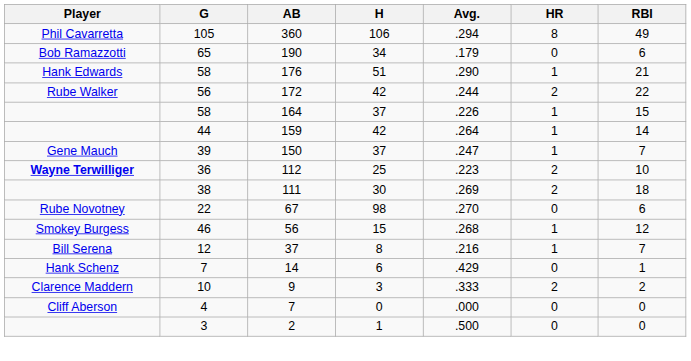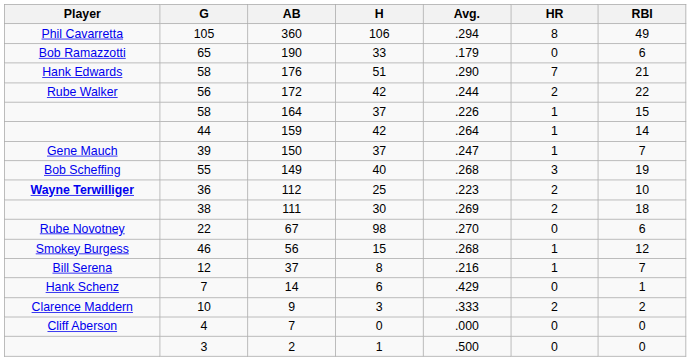 <table class="wikitable sortable" style="text-align:center;">
 <tr>
 <th bgcolor="#DDDDFF" width="16%">Player</th>
 <th bgcolor="#DDDDFF" width="9%">G</th>
 <th bgcolor="#DDDDFF" width="9%">AB</th>
 <th bgcolor="#DDDDFF" width="9%">H</th>
 <th bgcolor="#DDDDFF" width="9%">Avg.</th>
 <th bgcolor="#DDDDFF" width="9%">HR</th>
 <th bgcolor="#DDDDFF" width="9%">RBI</th>
 </tr>
 <tr align="center">
 <td><a href='#'>Phil Cavarretta</a></td>
 <td>105</td>
 <td>360</td>
 <td>106</td>
 <td>.294</td>
 <td>8</td>
 <td>49</td>
 </tr>
 <tr align=center>
 <td><a href='#'>Bob Ramazzotti</a></td>
 <td>65</td>
 <td>190</td>
-<td>34</td>
+<td>33</td>
 <td>.179</td>
 <td>0</td>
 <td>6</td>
 </tr>
 <tr align=center>
 <td><a href='#'>Hank Edwards</a></td>
 <td>58</td>
 <td>176</td>
 <td>51</td>
 <td>.290</td>
-<td>1</td>
+<td>7</td>
 <td>21</td>
 </tr>
 <tr align=center>
 <td><a href='#'>Rube Walker</a></td>
 <td>56</td>
 <td>172</td>
 <td>42</td>
 <td>.244</td>
 <td>2</td>
 <td>22</td>
 </tr>
 <tr align=center>
 <td></td>
 <td>58</td>
 <td>164</td>
 <td>37</td>
 <td>.226</td>
 <td>1</td>
 <td>15</td>
 </tr>
 <tr align="center">
 <td></td>
 <td>44</td>
 <td>159</td>
 <td>42</td>
 <td>.264</td>
 <td>1</td>
 <td>14</td>
 </tr>
 <tr align="center">
 <td><a href='#'>Gene Mauch</a></td>
 <td>39</td>
 <td>150</td>
 <td>37</td>
 <td>.247</td>
 <td>1</td>
 <td>7</td>
+</tr>
+<tr align=center>
+<td><a href='#'>Bob Scheffing</a></td>
+<td>55</td>
+<td>149</td>
+<td>40</td>
+<td>.268</td>
+<td>3</td>
+<td>19</td>
 </tr>
 <tr align=center>
 <td><strong><a href='#'>Wayne Terwilliger</a></strong></td>
 <td>36</td>
 <td>112</td>
 <td>25</td>
 <td>.223</td>
 <td>2</td>
 <td>10</td>
 </tr>
 <tr align=center>
 <td></td>
 <td>38</td>
 <td>111</td>
 <td>30</td>
 <td>.269</td>
 <td>2</td>
 <td>18</td>
 </tr>
 <tr align="center">
 <td><a href='#'>Rube Novotney</a></td>
 <td>22</td>
 <td>67</td>
 <td>98</td>
 <td>.270</td>
 <td>0</td>
 <td>6</td>
 </tr>
 <tr align=center>
 <td><a href='#'>Smokey Burgess</a></td>
 <td>46</td>
 <td>56</td>
 <td>15</td>
 <td>.268</td>
 <td>1</td>
 <td>12</td>
 </tr>
 <tr align=center>
 <td><a href='#'>Bill Serena</a></td>
 <td>12</td>
 <td>37</td>
 <td>8</td>
 <td>.216</td>
 <td>1</td>
 <td>7</td>
 </tr>
 <tr align=center>
 <td><a href='#'>Hank Schenz</a></td>
 <td>7</td>
 <td>14</td>
 <td>6</td>
 <td>.429</td>
 <td>0</td>
 <td>1</td>
 </tr>
 <tr align=center>
 <td><a href='#'>Clarence Maddern</a></td>
 <td>10</td>
 <td>9</td>
 <td>3</td>
 <td>.333</td>
 <td>2</td>
 <td>2</td>
 </tr>
 <tr align=center>
 <td><a href='#'>Cliff Aberson</a></td>
 <td>4</td>
 <td>7</td>
 <td>0</td>
 <td>.000</td>
 <td>0</td>
 <td>0</td>
 </tr>
 <tr align=center>
 <td></td>
 <td>3</td>
 <td>2</td>
 <td>1</td>
 <td>.500</td>
 <td>0</td>
 <td>0</td>
 </tr>
 </table>
